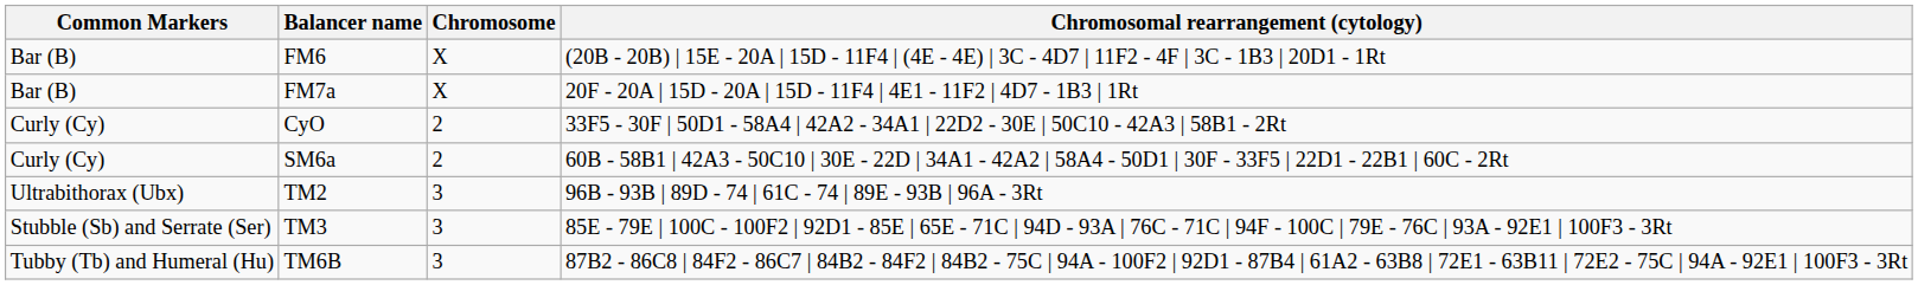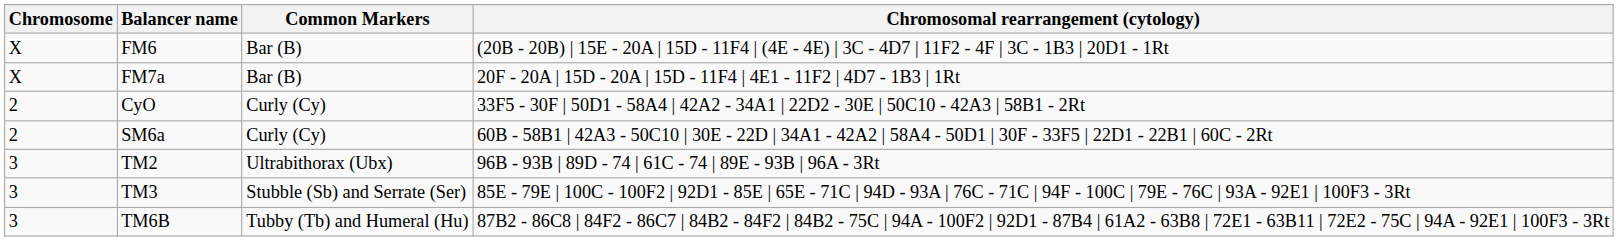 <table class="wikitable">
 <tr>
+<th>Chromosome</th>
+<th>Balancer name</th>
 <th>Common Markers</th>
-<th>Balancer name</th>
-<th>Chromosome</th>
 <th>Chromosomal rearrangement (cytology)</th>
 </tr>
 <tr>
+<td>X</td>
+<td>FM6</td>
 <td>Bar (B)</td>
-<td>FM6</td>
-<td>X</td>
 <td 1Lt - 1B2>(20B - 20B) | 15E - 20A | 15D - 11F4 | (4E - 4E) | 3C - 4D7 | 11F2 - 4F | 3C - 1B3 | 20D1 - 1Rt</td>
 </tr>
 <tr>
+<td>X</td>
+<td>FM7a</td>
 <td>Bar (B)</td>
-<td>FM7a</td>
-<td>X</td>
 <td 1Lt - 1B2>20F - 20A | 15D - 20A | 15D - 11F4 | 4E1 - 11F2 | 4D7 - 1B3 | 1Rt</td>
 </tr>
 <tr>
+<td>2</td>
+<td>CyO</td>
 <td>Curly (Cy)</td>
-<td>CyO</td>
-<td>2</td>
 <td 2Lt - 22D1>33F5 - 30F | 50D1 - 58A4 | 42A2 - 34A1 | 22D2 - 30E | 50C10 - 42A3 | 58B1 - 2Rt</td>
 </tr>
 <tr>
+<td>2</td>
+<td>SM6a</td>
 <td>Curly (Cy)</td>
-<td>SM6a</td>
-<td>2</td>
 <td 2Lt - 22A3>60B - 58B1 | 42A3 - 50C10 | 30E - 22D | 34A1 - 42A2 | 58A4 - 50D1 | 30F - 33F5 | 22D1 - 22B1 | 60C - 2Rt</td>
 </tr>
 <tr>
+<td>3</td>
+<td>TM2</td>
 <td>Ultrabithorax (Ubx)</td>
-<td>TM2</td>
-<td>3</td>
 <td 3Lt - 61A>96B - 93B | 89D - 74 | 61C - 74 | 89E - 93B | 96A - 3Rt</td>
 </tr>
 <tr>
+<td>3</td>
+<td>TM3</td>
 <td>Stubble (Sb) and Serrate (Ser)</td>
-<td>TM3</td>
-<td>3</td>
 <td 3Lt - 65E>85E - 79E | 100C - 100F2 | 92D1 - 85E | 65E - 71C | 94D - 93A | 76C - 71C | 94F - 100C | 79E - 76C | 93A - 92E1 | 100F3 - 3Rt</td>
 </tr>
 <tr>
+<td>3</td>
+<td>TM6B</td>
 <td>Tubby (Tb) and Humeral (Hu)</td>
-<td>TM6B</td>
-<td>3</td>
 <td 3Lt - 61A1>87B2 - 86C8 | 84F2 - 86C7 | 84B2 - 84F2 | 84B2 - 75C | 94A - 100F2 | 92D1 - 87B4 | 61A2 - 63B8 | 72E1 - 63B11 | 72E2 - 75C | 94A - 92E1 | 100F3 - 3Rt</td>
 </tr>
 </table>
